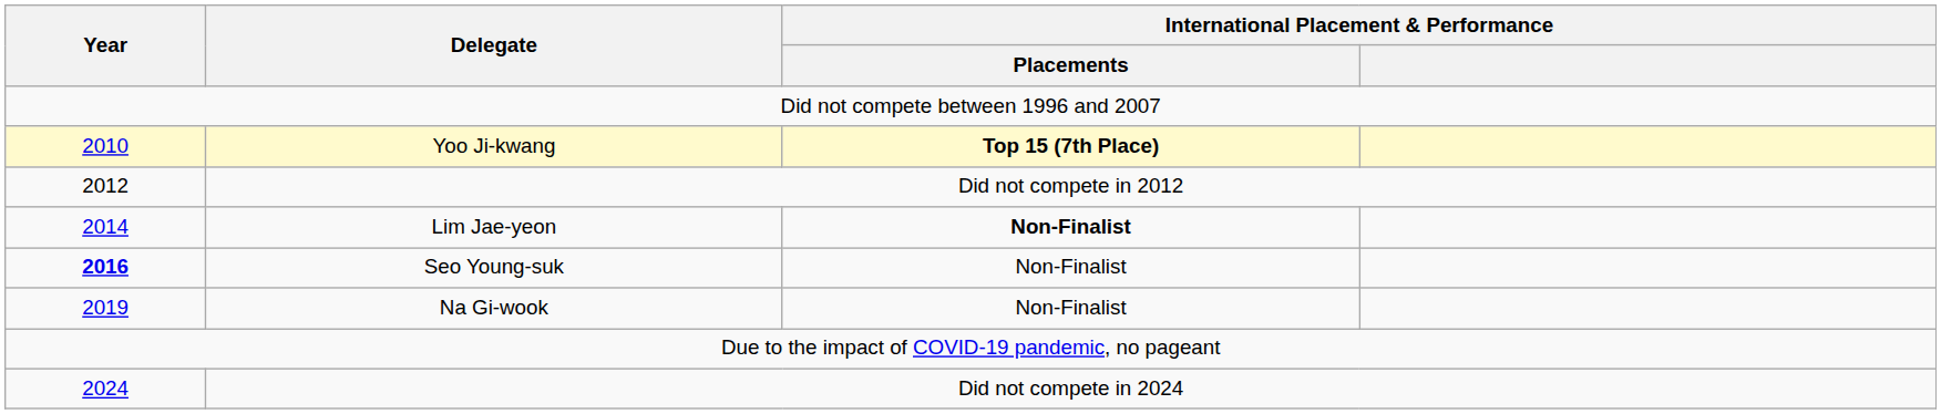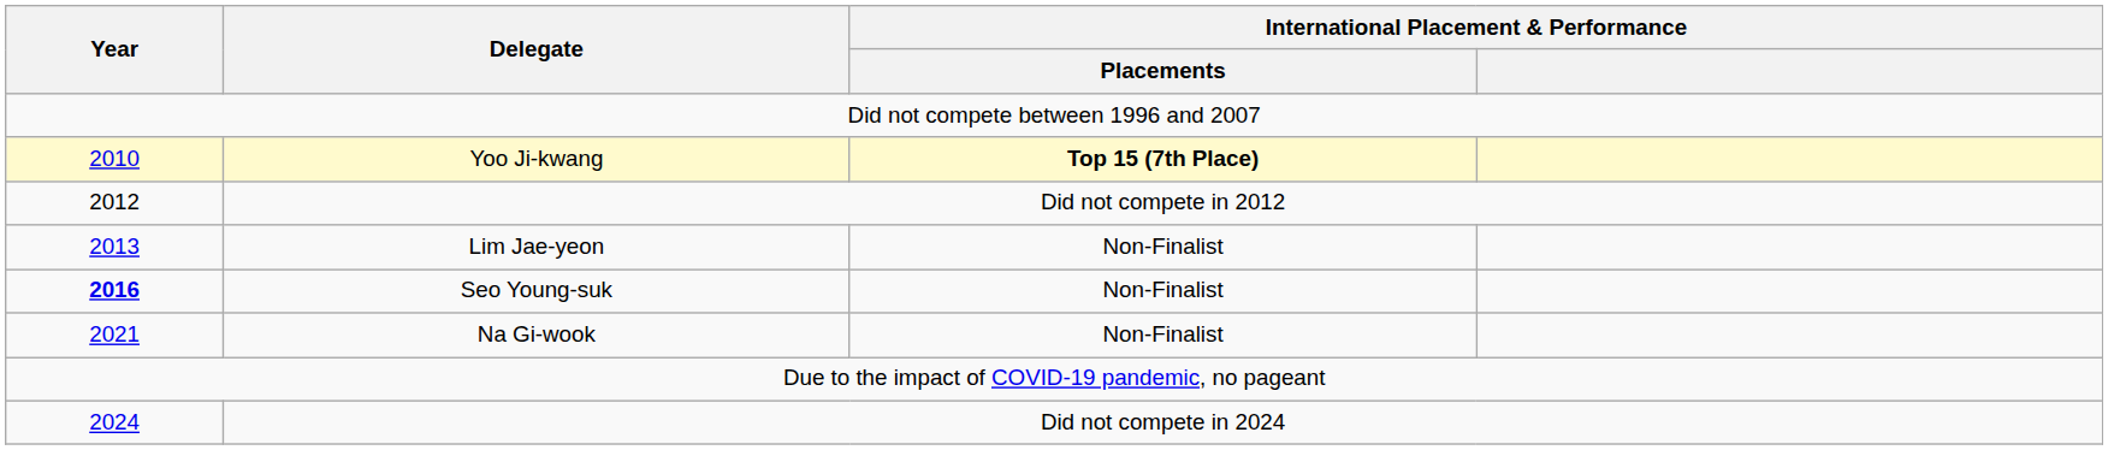 <table class="wikitable" style="text-align:center; line-height:20px; font-size:85%; width:100%;">
 <tr>
 <th rowspan="2"  width=100px>Year</th>
 <th rowspan="2"  width=300px>Delegate</th>
 <th colspan="2"  width=100px>International Placement & Performance</th>
 </tr>
 <tr>
 <th width=300px>Placements</th>
 <th width=300px></th>
 </tr>
 <tr>
 <td colspan=4>Did not compete between 1996 and 2007</td>
 </tr>
 <tr style="background-color:#FFFACD; ">
 <td><a href='#'>2010</a></td>
 <td>Yoo Ji-kwang</td>
 <td><strong>Top 15 (7th Place)</strong></td>
 <td style="background:;"></td>
 </tr>
 <tr>
 <td>2012</td>
 <td colspan=4>Did not compete in 2012</td>
 </tr>
 <tr>
-<td><a href='#'>2014</a></td>
+<td><a href='#'>2013</a></td>
 <td>Lim Jae-yeon</td>
-<td><strong>Non-Finalist</strong></td>
+<td>Non-Finalist</td>
 <td></td>
 </tr>
 <tr>
 <td><strong><a href='#'>2016</a></strong></td>
 <td>Seo Young-suk</td>
 <td>Non-Finalist</td>
 <td></td>
 </tr>
 <tr>
-<td><a href='#'>2019</a></td>
+<td><a href='#'>2021</a></td>
 <td>Na Gi-wook</td>
 <td>Non-Finalist</td>
 <td></td>
 </tr>
 <tr>
 <td colspan=6>Due to the impact of <a href='#'>COVID-19 pandemic</a>, no pageant</td>
 </tr>
 <tr>
 <td><a href='#'>2024</a></td>
 <td colspan=4>Did not compete in 2024</td>
 </tr>
 </table>
